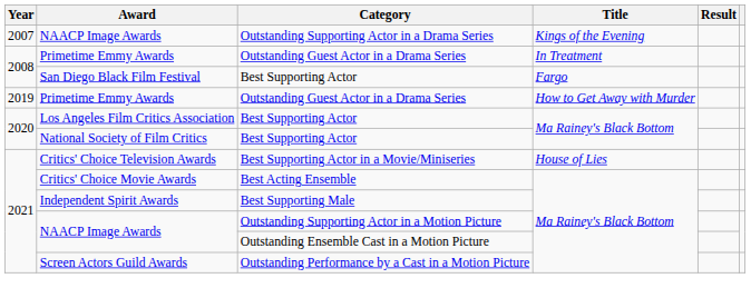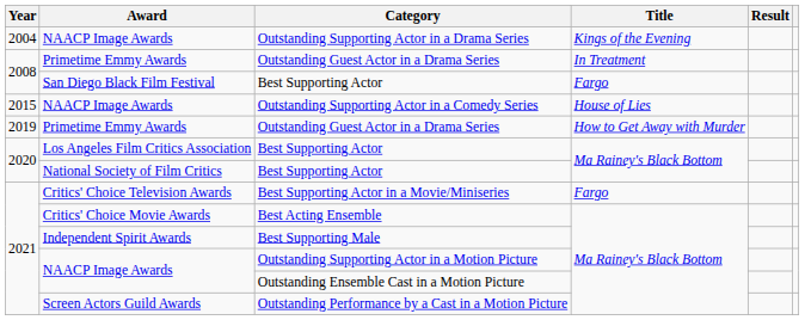 <table class="wikitable plainrowheaders unsortable">
 <tr>
 <th>Year</th>
 <th>Award</th>
 <th>Category</th>
 <th>Title</th>
 <th>Result</th>
 <th></th>
 </tr>
 <tr>
-<td align="center">2007</td>
+<td align="center">2004</td>
 <td><a href='#'>NAACP Image Awards</a></td>
 <td><a href='#'>Outstanding Supporting Actor in a Drama Series</a></td>
 <td><em><a href='#'>Kings of the Evening</a></em></td>
 <td></td>
 <td align="center"></td>
 </tr>
 <tr>
 <td align="center" rowspan="2">2008</td>
 <td><a href='#'>Primetime Emmy Awards</a></td>
 <td><a href='#'>Outstanding Guest Actor in a Drama Series</a></td>
 <td><em><a href='#'>In Treatment</a></em></td>
 <td></td>
 <td align="center"></td>
 </tr>
 <tr>
 <td><a href='#'>San Diego Black Film Festival</a></td>
 <td>Best Supporting Actor</td>
 <td><em><a href='#'>Fargo</a></em></td>
+<td></td>
+<td align="center"></td>
+</tr>
+<tr>
+<td align="center">2015</td>
+<td><a href='#'>NAACP Image Awards</a></td>
+<td><a href='#'>Outstanding Supporting Actor in a Comedy Series</a></td>
+<td><em><a href='#'>House of Lies</a></em></td>
 <td></td>
 <td align="center"></td>
 </tr>
 <tr>
 <td align="center">2019</td>
 <td><a href='#'>Primetime Emmy Awards</a></td>
 <td><a href='#'>Outstanding Guest Actor in a Drama Series</a></td>
 <td><em><a href='#'>How to Get Away with Murder</a></em></td>
 <td></td>
 <td align="center"></td>
 </tr>
 <tr>
 <td align="center" rowspan="2">2020</td>
 <td><a href='#'>Los Angeles Film Critics Association</a></td>
 <td><a href='#'>Best Supporting Actor</a></td>
 <td rowspan="2"><em><a href='#'>Ma Rainey's Black Bottom</a></em></td>
 <td></td>
 <td align="center"></td>
 </tr>
 <tr>
 <td><a href='#'>National Society of Film Critics</a></td>
 <td><a href='#'>Best Supporting Actor</a></td>
 <td></td>
 <td align="center"></td>
 </tr>
 <tr>
 <td align="center" rowspan="6">2021</td>
 <td><a href='#'>Critics' Choice Television Awards</a></td>
 <td><a href='#'>Best Supporting Actor in a Movie/Miniseries</a></td>
-<td><em><a href='#'>House of Lies</a></em></td>
+<td><em><a href='#'>Fargo</a></em></td>
 <td></td>
 <td align="center"></td>
 </tr>
 <tr>
 <td><a href='#'>Critics' Choice Movie Awards</a></td>
 <td><a href='#'>Best Acting Ensemble</a></td>
 <td rowspan="5"><em><a href='#'>Ma Rainey's Black Bottom</a></em></td>
 <td></td>
 <td align="center"></td>
 </tr>
 <tr>
 <td><a href='#'>Independent Spirit Awards</a></td>
 <td><a href='#'>Best Supporting Male</a></td>
 <td></td>
 <td align="center"></td>
 </tr>
 <tr>
 <td rowspan="2"><a href='#'>NAACP Image Awards</a></td>
 <td><a href='#'>Outstanding Supporting Actor in a Motion Picture</a></td>
 <td></td>
 <td align="center" rowspan="2"><br></td>
 </tr>
 <tr>
 <td>Outstanding Ensemble Cast in a Motion Picture</td>
 <td></td>
 </tr>
 <tr>
 <td><a href='#'>Screen Actors Guild Awards</a></td>
 <td><a href='#'>Outstanding Performance by a Cast in a Motion Picture</a></td>
 <td></td>
 <td align="center"></td>
 </tr>
 </table>
